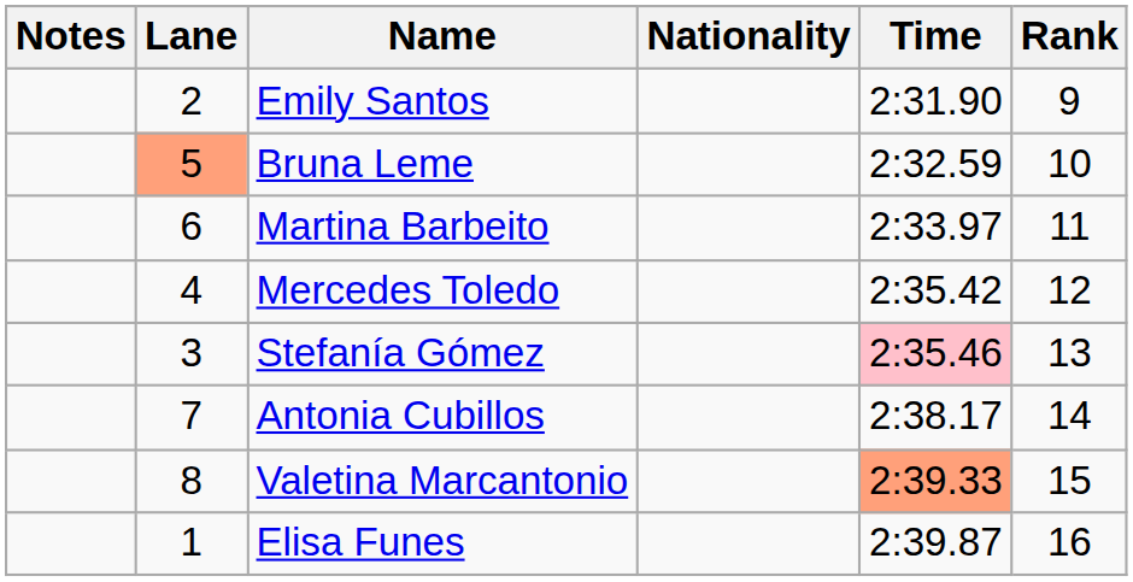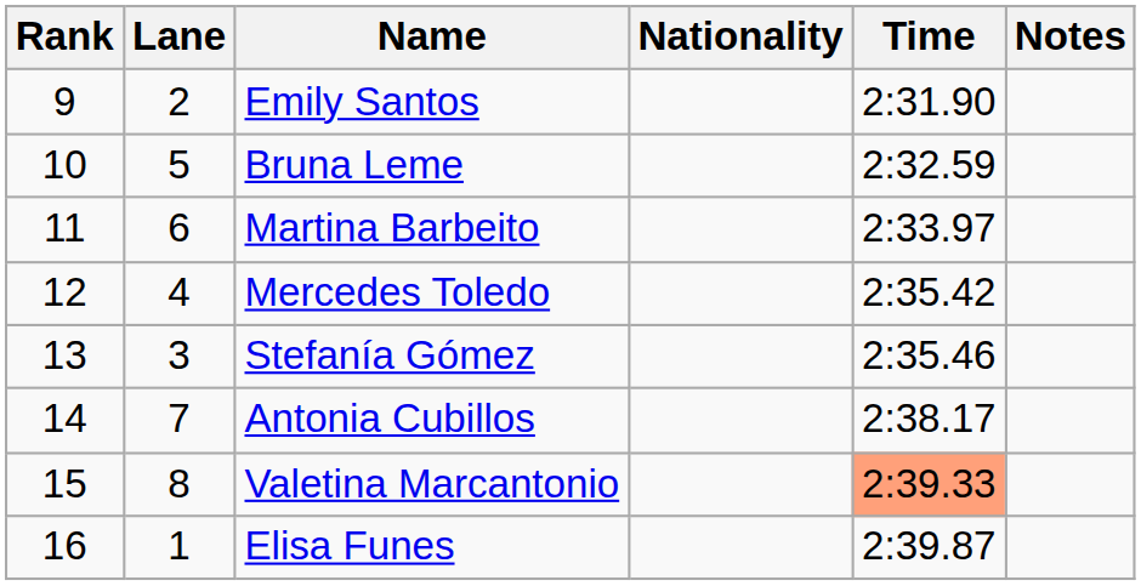 <table class="wikitable sortable" style="text-align:center">
 <tr>
-<th>Notes</th>
+<th>Rank</th>
 <th>Lane</th>
 <th>Name</th>
 <th>Nationality</th>
 <th>Time</th>
-<th>Rank</th>
+<th>Notes</th>
 </tr>
 <tr>
-<td></td>
+<td>9</td>
 <td>2</td>
 <td align="left"><a href='#'>Emily Santos</a></td>
 <td align="left"></td>
 <td>2:31.90</td>
-<td>9</td>
+<td></td>
 </tr>
 <tr>
-<td></td>
-<td style="background: lightsalmon;">5</td>
+<td>10</td>
+<td>5</td>
 <td align="left"><a href='#'>Bruna Leme</a></td>
 <td align="left"></td>
 <td>2:32.59</td>
-<td>10</td>
+<td></td>
 </tr>
 <tr>
-<td></td>
+<td>11</td>
 <td>6</td>
 <td align="left"><a href='#'>Martina Barbeito</a></td>
 <td align="left"></td>
 <td>2:33.97</td>
-<td>11</td>
+<td></td>
 </tr>
 <tr>
-<td></td>
+<td>12</td>
 <td>4</td>
 <td align="left"><a href='#'>Mercedes Toledo</a></td>
 <td align="left"></td>
 <td>2:35.42</td>
-<td>12</td>
+<td></td>
 </tr>
 <tr>
-<td></td>
+<td>13</td>
 <td>3</td>
 <td align="left"><a href='#'>Stefanía Gómez</a></td>
 <td align="left"></td>
-<td style="background: pink;">2:35.46</td>
-<td>13</td>
+<td>2:35.46</td>
+<td></td>
 </tr>
 <tr>
-<td></td>
+<td>14</td>
 <td>7</td>
 <td align="left"><a href='#'>Antonia Cubillos</a></td>
 <td align="left"></td>
 <td>2:38.17</td>
-<td>14</td>
+<td></td>
 </tr>
 <tr>
-<td></td>
+<td>15</td>
 <td>8</td>
 <td align="left"><a href='#'>Valetina Marcantonio</a></td>
 <td align="left"></td>
 <td style="background: lightsalmon;">2:39.33</td>
-<td>15</td>
+<td></td>
 </tr>
 <tr>
-<td></td>
+<td>16</td>
 <td>1</td>
 <td align="left"><a href='#'>Elisa Funes</a></td>
 <td align="left"></td>
 <td>2:39.87</td>
-<td>16</td>
+<td></td>
 </tr>
 </table>
